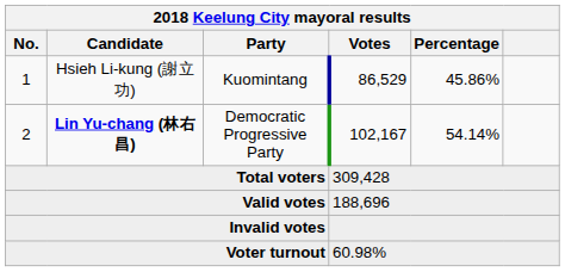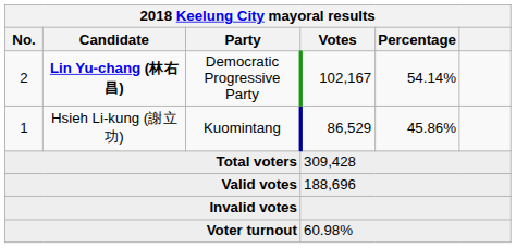 <table class="wikitable collapsible" style="text-align:center">
 <tr>
 <th colspan="6">2018 <a href='#'>Keelung City</a> mayoral results</th>
 </tr>
 <tr>
 <th width=35>No.</th>
 <th width=150>Candidate</th>
 <th width=120>Party</th>
 <th width=75>Votes</th>
 <th width=75>Percentage</th>
 <th width=49></th>
 </tr>
 <tr>
+<td>2</td>
+<td><strong><a href='#'>Lin Yu-chang</a> (林右昌)</strong></td>
+<td> Democratic Progressive Party</td>
+<td style="border-left:4px solid #1B9413;" align="right">102,167</td>
+<td align="right">54.14%</td>
+<td align="center"></td>
+</tr>
+<tr>
 <td>1</td>
 <td>Hsieh Li-kung (謝立功)</td>
 <td> Kuomintang</td>
 <td style="border-left:4px solid #000099;" align="right">86,529</td>
 <td align="right">45.86%</td>
-<td align="center"></td>
-</tr>
-<tr>
-<td>2</td>
-<td><strong><a href='#'>Lin Yu-chang</a> (林右昌)</strong></td>
-<td> Democratic Progressive Party</td>
-<td style="border-left:4px solid #1B9413;" align="right">102,167</td>
-<td align="right">54.14%</td>
 <td align="center"></td>
 </tr>
 <tr bgcolor=EEEEEE>
 <td colspan="3" align="right"><strong>Total voters</strong></td>
 <td colspan="3" align="left">309,428</td>
 </tr>
 <tr bgcolor=EEEEEE>
 <td colspan="3" align="right"><strong>Valid votes</strong></td>
 <td colspan="3" align="left">188,696</td>
 </tr>
 <tr bgcolor=EEEEEE>
 <td colspan="3" align="right"><strong>Invalid votes</strong></td>
 <td colspan="3" align="left"></td>
 </tr>
 <tr bgcolor=EEEEEE>
 <td colspan="3" align="right"><strong>Voter turnout</strong></td>
 <td colspan="3" align="left">60.98%</td>
 </tr>
 </table>
